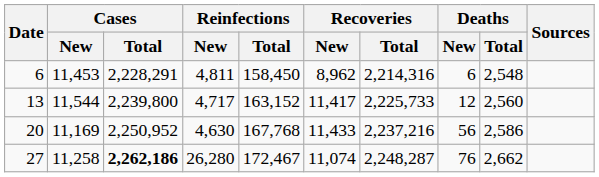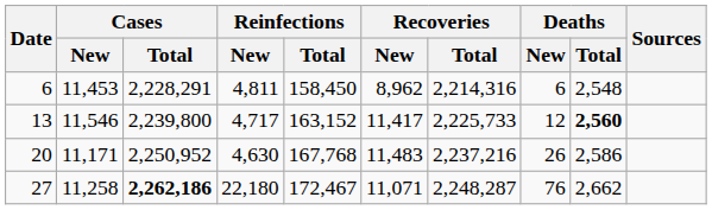 <table class="wikitable sortable mw-collapsible mw-collapsed sticky-header-multi sort-under" style="text-align:right;">
 <tr>
 <th rowspan=2>Date</th>
 <th colspan=2>Cases</th>
 <th colspan=2>Reinfections</th>
 <th colspan=2>Recoveries</th>
 <th colspan=2>Deaths</th>
 <th rowspan=2 class="unsortable">Sources</th>
 </tr>
 <tr>
 <th>New</th>
 <th>Total</th>
 <th>New</th>
 <th>Total</th>
 <th>New</th>
 <th>Total</th>
 <th>New</th>
 <th>Total</th>
 </tr>
 <tr>
 <td>6</td>
 <td>11,453</td>
 <td>2,228,291</td>
 <td>4,811</td>
 <td>158,450</td>
 <td>8,962</td>
 <td>2,214,316</td>
 <td>6</td>
 <td>2,548</td>
 <td></td>
 </tr>
 <tr>
 <td>13</td>
-<td>11,544</td>
+<td>11,546</td>
 <td>2,239,800</td>
 <td>4,717</td>
 <td>163,152</td>
 <td>11,417</td>
 <td>2,225,733</td>
 <td>12</td>
-<td>2,560</td>
+<td><strong>2,560</strong></td>
 <td></td>
 </tr>
 <tr>
 <td>20</td>
-<td>11,169</td>
+<td>11,171</td>
 <td>2,250,952</td>
 <td>4,630</td>
 <td>167,768</td>
-<td>11,433</td>
+<td>11,483</td>
 <td>2,237,216</td>
-<td>56</td>
+<td>26</td>
 <td>2,586</td>
 <td></td>
 </tr>
 <tr>
 <td>27</td>
 <td>11,258</td>
 <td><strong>2,262,186</strong></td>
-<td>26,280</td>
+<td>22,180</td>
 <td>172,467</td>
-<td>11,074</td>
+<td>11,071</td>
 <td>2,248,287</td>
 <td>76</td>
 <td>2,662</td>
 <td></td>
 </tr>
 </table>
